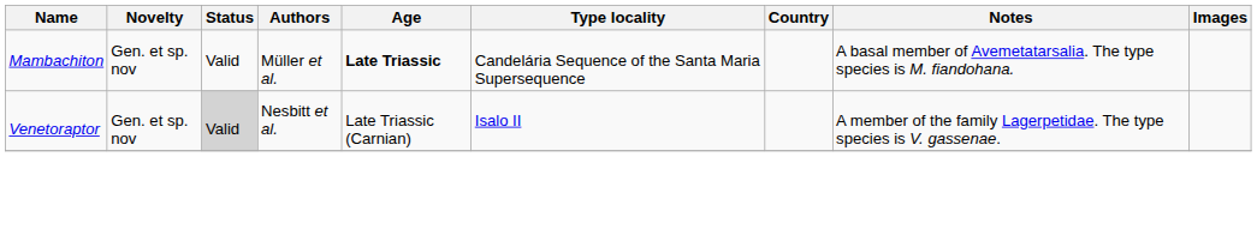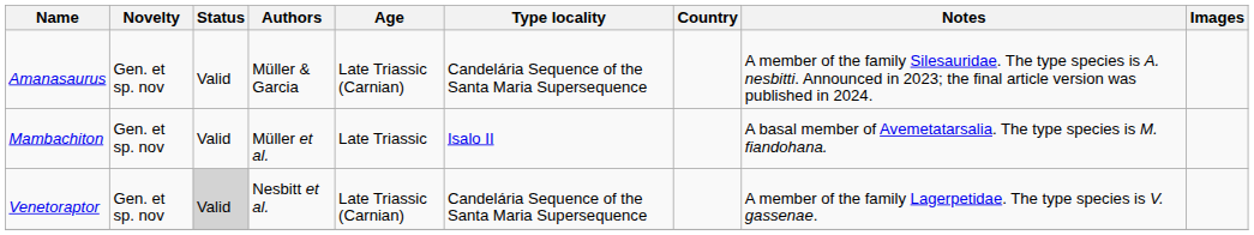 <table class="wikitable sortable" width="100%" align="center">
 <tr>
 <th>Name</th>
 <th>Novelty</th>
 <th>Status</th>
 <th>Authors</th>
 <th>Age</th>
 <th>Type locality</th>
 <th>Country</th>
 <th>Notes</th>
 <th>Images</th>
 </tr>
 <tr>
+<td><br><em><a href='#'>Amanasaurus</a></em></td>
+<td><br>Gen. et sp. nov</td>
+<td><br>Valid</td>
+<td><br>Müller & Garcia</td>
+<td><br>Late Triassic (Carnian)</td>
+<td><br>Candelária Sequence of the Santa Maria Supersequence</td>
+<td><br></td>
+<td><br>A member of the family <a href='#'>Silesauridae</a>. The type species is <em>A. nesbitti</em>. Announced in 2023; the final article version was published in 2024.</td>
+<td></td>
+</tr>
+<tr>
 <td><em><a href='#'>Mambachiton</a></em></td>
 <td>Gen. et sp. nov</td>
 <td>Valid</td>
 <td><br>Müller <em>et al.</em></td>
-<td><strong>Late Triassic</strong></td>
-<td><br>Candelária Sequence of the Santa Maria Supersequence</td>
+<td>Late Triassic</td>
+<td><a href='#'>Isalo II</a></td>
 <td></td>
 <td>A basal member of <a href='#'>Avemetatarsalia</a>. The type species is <em>M. fiandohana.</em></td>
 <td></td>
 </tr>
 <tr>
 <td><br><em><a href='#'>Venetoraptor</a></em></td>
 <td><br>Gen. et sp. nov</td>
 <td style="background: lightgrey;"><br>Valid</td>
 <td>Nesbitt <em>et al.</em></td>
 <td><br>Late Triassic (Carnian)</td>
-<td><a href='#'>Isalo II</a></td>
+<td><br>Candelária Sequence of the Santa Maria Supersequence</td>
 <td><br></td>
 <td><br>A member of the family <a href='#'>Lagerpetidae</a>. The type species is <em>V. gassenae</em>.</td>
 <td></td>
 </tr>
 <tr>
 </tr>
 </table>
